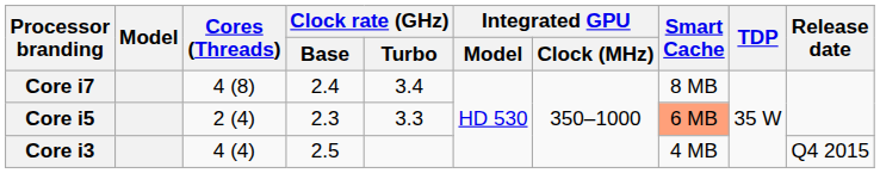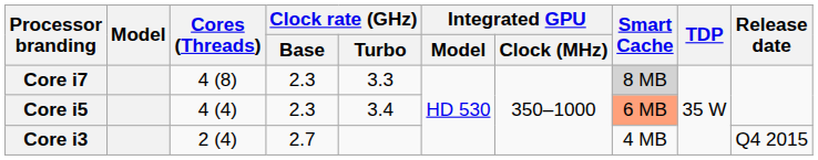 <table class="wikitable sortable nowrap" style="text-align: center;">
 <tr>
 <th class="unsortable" rowspan="2">Processor<br>branding</th>
 <th rowspan="2">Model</th>
 <th class="unsortable" rowspan="2"><a href='#'>Cores</a><br>(<a href='#'>Threads</a>)</th>
 <th colspan="2"><a href='#'>Clock rate</a> (GHz)</th>
 <th colspan="2">Integrated <a href='#'>GPU</a></th>
 <th class="unsortable" rowspan="2"><a href='#'>Smart<br>Cache</a></th>
 <th rowspan="2"><a href='#'>TDP</a></th>
 <th rowspan="2">Release<br>date</th>
 </tr>
 <tr>
 <th class="unsortable">Base</th>
 <th class="unsortable">Turbo</th>
 <th class="unsortable">Model</th>
 <th class="unsortable">Clock (MHz)</th>
 </tr>
 <tr>
 <th>Core i7</th>
 <th style="text-align:left;" data-sort-value="sku3"></th>
 <td>4 (8)</td>
-<td>2.4</td>
-<td>3.4</td>
+<td>2.3</td>
+<td>3.3</td>
 <td rowspan=3><a href='#'>HD 530</a></td>
 <td rowspan=3>350–1000</td>
-<td>8 MB</td>
+<td style="background: lightgrey;">8 MB</td>
 <td rowspan=3>35 W</td>
 <td rowspan=2></td>
 </tr>
 <tr>
 <th>Core i5</th>
 <th style="text-align:left;" data-sort-value="sku2"></th>
-<td>2 (4)</td>
+<td>4 (4)</td>
 <td>2.3</td>
-<td>3.3</td>
+<td>3.4</td>
 <td style="background: lightsalmon;">6 MB</td>
 </tr>
 <tr>
 <th>Core i3</th>
 <th style="text-align:left;" data-sort-value="sku1"></th>
-<td>4 (4)</td>
-<td>2.5</td>
+<td>2 (4)</td>
+<td>2.7</td>
 <td></td>
 <td>4 MB</td>
 <td>Q4 2015</td>
 </tr>
 </table>
